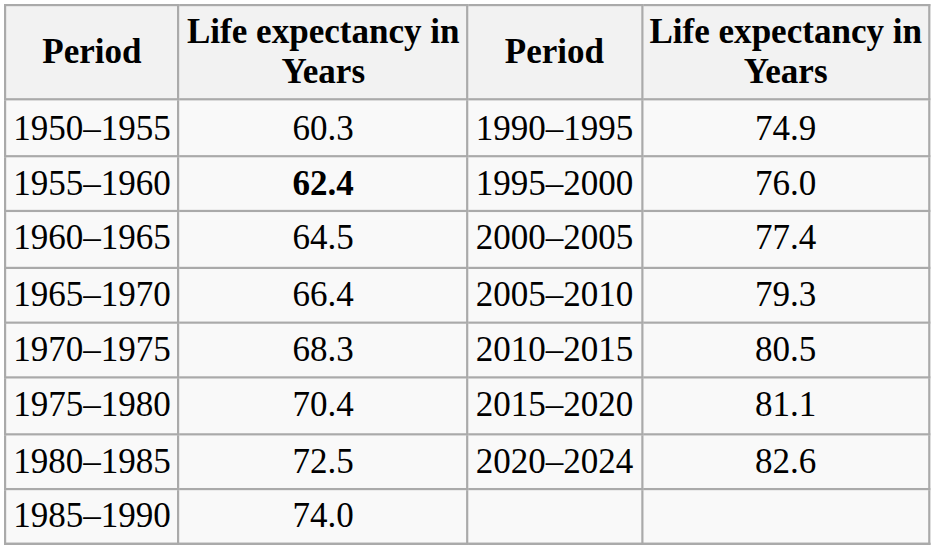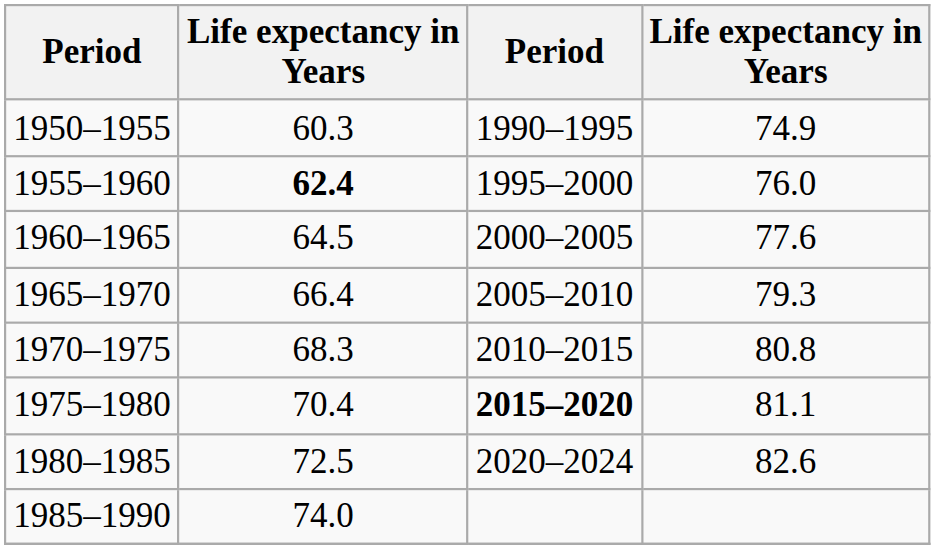 <table class="wikitable" style="text-align: center;">
 <tr>
 <th>Period</th>
 <th>Life expectancy in<br>Years</th>
 <th>Period</th>
 <th>Life expectancy in<br>Years</th>
 </tr>
 <tr>
 <td>1950–1955</td>
 <td>60.3</td>
 <td>1990–1995</td>
 <td>74.9</td>
 </tr>
 <tr>
 <td>1955–1960</td>
 <td><strong>62.4</strong></td>
 <td>1995–2000</td>
 <td>76.0</td>
 </tr>
 <tr>
 <td>1960–1965</td>
 <td>64.5</td>
 <td>2000–2005</td>
-<td>77.4</td>
+<td>77.6</td>
 </tr>
 <tr>
 <td>1965–1970</td>
 <td>66.4</td>
 <td>2005–2010</td>
 <td>79.3</td>
 </tr>
 <tr>
 <td>1970–1975</td>
 <td>68.3</td>
 <td>2010–2015</td>
-<td>80.5</td>
+<td>80.8</td>
 </tr>
 <tr>
 <td>1975–1980</td>
 <td>70.4</td>
-<td>2015–2020</td>
+<td><strong>2015–2020</strong></td>
 <td>81.1</td>
 </tr>
 <tr>
 <td>1980–1985</td>
 <td>72.5</td>
 <td>2020–2024</td>
 <td>82.6</td>
 </tr>
 <tr>
 <td>1985–1990</td>
 <td>74.0</td>
 <td></td>
 <td></td>
 </tr>
 <tr>
 </tr>
 </table>
